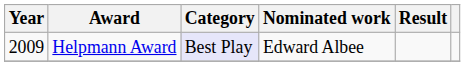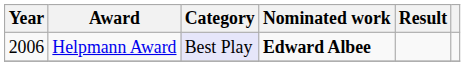 <table class=wikitable>
 <tr>
 <th scope="col">Year</th>
 <th scope="col">Award</th>
 <th scope="col">Category</th>
 <th scope="col">Nominated work</th>
 <th scope="col">Result</th>
 <th scope="col"></th>
 </tr>
 <tr>
-<td>2009</td>
+<td>2006</td>
 <td><a href='#'>Helpmann Award</a></td>
 <td style="background: lavender;">Best Play</td>
-<td>Edward Albee</td>
+<td><strong>Edward Albee</strong></td>
 <td></td>
 <td></td>
 </tr>
 <tr>
 </tr>
 </table>
